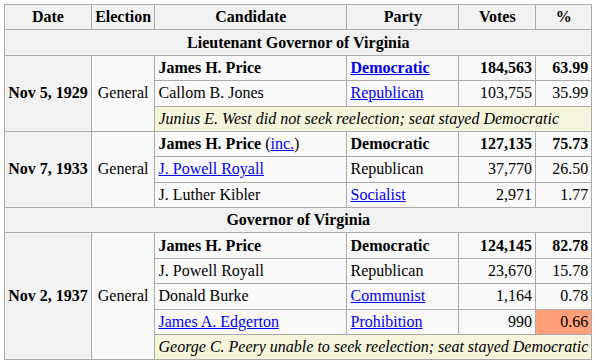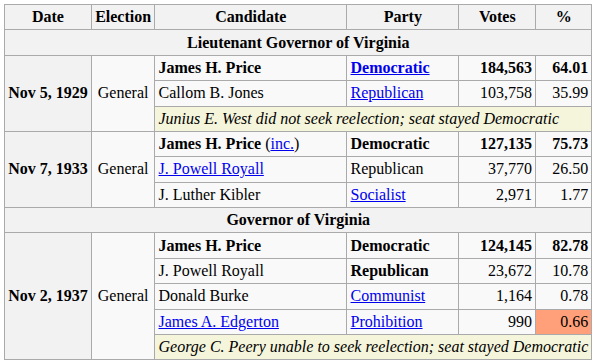 <table class="wikitable">
 <tr>
 <th>Date</th>
 <th>Election</th>
 <th>Candidate</th>
 <th>Party</th>
 <th>Votes</th>
 <th>%</th>
 </tr>
 <tr>
 <th colspan="6">Lieutenant Governor of Virginia</th>
 </tr>
 <tr>
 <th rowspan="3">Nov 5, 1929</th>
 <td rowspan="3" style="text-align:center;">General</td>
 <td><strong>James H. Price</strong></td>
 <td><strong><a href='#'>Democratic</a></strong></td>
 <td style="text-align:right;"><strong>184,563</strong></td>
-<td style="text-align:right;"><strong>63.99</strong></td>
+<td style="text-align:right;"><strong>64.01</strong></td>
 </tr>
 <tr>
 <td>Callom B. Jones</td>
 <td><a href='#'>Republican</a></td>
-<td style="text-align:right;">103,755</td>
+<td style="text-align:right;">103,758</td>
 <td style="text-align:right;">35.99</td>
 </tr>
 <tr>
 <td colspan="4" style="background:Beige"><em>Junius E. West did not seek reelection; seat stayed Democratic</em></td>
 </tr>
 <tr>
 <th rowspan="3">Nov 7, 1933</th>
 <td rowspan="3" style="text-align:center;">General</td>
 <td><strong>James H. Price</strong> (<a href='#'>inc.</a>)</td>
 <td><strong>Democratic</strong></td>
 <td style="text-align:right;"><strong>127,135</strong></td>
 <td style="text-align:right;"><strong>75.73</strong></td>
 </tr>
 <tr>
 <td><a href='#'>J. Powell Royall</a></td>
 <td>Republican</td>
 <td style="text-align:right;">37,770</td>
 <td style="text-align:right;">26.50</td>
 </tr>
 <tr>
 <td>J. Luther Kibler</td>
 <td><a href='#'>Socialist</a></td>
 <td style="text-align:right;">2,971</td>
 <td style="text-align:right;">1.77</td>
 </tr>
 <tr>
 <th colspan="6">Governor of Virginia</th>
 </tr>
 <tr>
 <th rowspan="5">Nov 2, 1937</th>
 <td rowspan="5" style="text-align:center;">General</td>
 <td><strong>James H. Price</strong></td>
 <td><strong>Democratic</strong></td>
 <td style="text-align:right;"><strong>124,145</strong></td>
 <td style="text-align:right;"><strong>82.78</strong></td>
 </tr>
 <tr>
 <td>J. Powell Royall</td>
-<td>Republican</td>
-<td style="text-align:right;">23,670</td>
-<td style="text-align:right;">15.78</td>
+<td><strong>Republican</strong></td>
+<td style="text-align:right;">23,672</td>
+<td style="text-align:right;">10.78</td>
 </tr>
 <tr>
 <td>Donald Burke</td>
 <td><a href='#'>Communist</a></td>
 <td style="text-align:right;">1,164</td>
 <td style="text-align:right;">0.78</td>
 </tr>
 <tr>
 <td><a href='#'>James A. Edgerton</a></td>
 <td><a href='#'>Prohibition</a></td>
 <td style="text-align:right;">990</td>
 <td style="background: lightsalmon; text-align:right;">0.66</td>
 </tr>
 <tr>
 <td colspan="4" style="background:Beige"><em>George C. Peery unable to seek reelection; seat stayed Democratic</em></td>
 </tr>
 </table>
